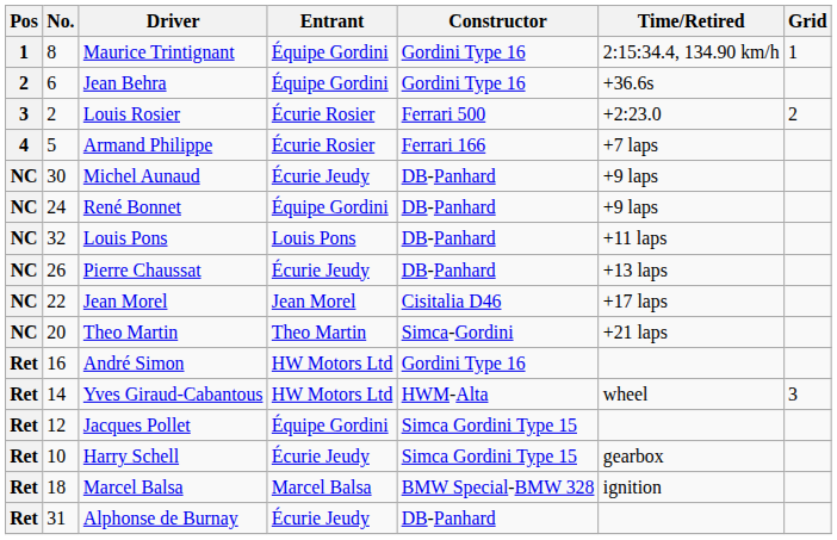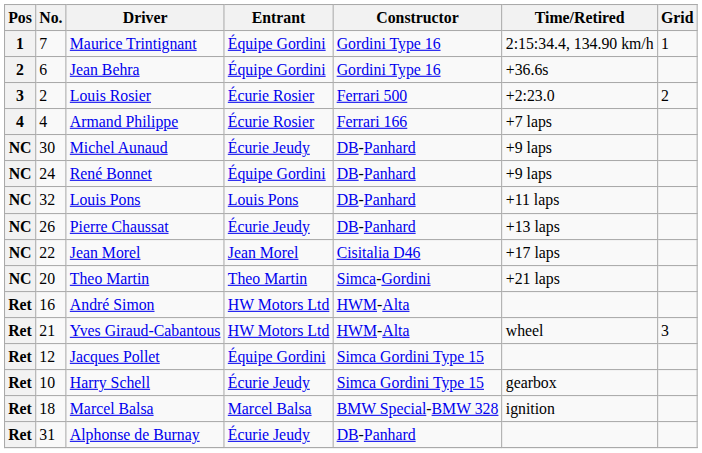 <table class="wikitable" style="font-size: 95%;">
 <tr>
 <th>Pos</th>
 <th>No.</th>
 <th>Driver</th>
 <th>Entrant</th>
 <th>Constructor</th>
 <th>Time/Retired</th>
 <th>Grid</th>
 </tr>
 <tr>
 <th>1</th>
-<td>8</td>
+<td>7</td>
 <td> <a href='#'>Maurice Trintignant</a></td>
 <td><a href='#'>Équipe Gordini</a></td>
 <td><a href='#'>Gordini Type 16</a></td>
 <td>2:15:34.4, 134.90 km/h</td>
 <td>1</td>
 </tr>
 <tr>
 <th>2</th>
 <td>6</td>
 <td> <a href='#'>Jean Behra</a></td>
 <td><a href='#'>Équipe Gordini</a></td>
 <td><a href='#'>Gordini Type 16</a></td>
 <td>+36.6s</td>
 <td></td>
 </tr>
 <tr>
 <th>3</th>
 <td>2</td>
 <td> <a href='#'>Louis Rosier</a></td>
 <td><a href='#'>Écurie Rosier</a></td>
 <td><a href='#'>Ferrari 500</a></td>
 <td>+2:23.0</td>
 <td>2</td>
 </tr>
 <tr>
 <th>4</th>
-<td>5</td>
+<td>4</td>
 <td> <a href='#'>Armand Philippe</a></td>
 <td><a href='#'>Écurie Rosier</a></td>
 <td><a href='#'>Ferrari 166</a></td>
 <td>+7 laps</td>
 <td></td>
 </tr>
 <tr>
 <th>NC</th>
 <td>30</td>
 <td> <a href='#'>Michel Aunaud</a></td>
 <td><a href='#'>Écurie Jeudy</a></td>
 <td><a href='#'>DB</a>-<a href='#'>Panhard</a></td>
 <td>+9 laps</td>
 <td></td>
 </tr>
 <tr>
 <th>NC</th>
 <td>24</td>
 <td> <a href='#'>René Bonnet</a></td>
 <td><a href='#'>Équipe Gordini</a></td>
 <td><a href='#'>DB</a>-<a href='#'>Panhard</a></td>
 <td>+9 laps</td>
 <td></td>
 </tr>
 <tr>
 <th>NC</th>
 <td>32</td>
 <td> <a href='#'>Louis Pons</a></td>
 <td><a href='#'>Louis Pons</a></td>
 <td><a href='#'>DB</a>-<a href='#'>Panhard</a></td>
 <td>+11 laps</td>
 <td></td>
 </tr>
 <tr>
 <th>NC</th>
 <td>26</td>
 <td> <a href='#'>Pierre Chaussat</a></td>
 <td><a href='#'>Écurie Jeudy</a></td>
 <td><a href='#'>DB</a>-<a href='#'>Panhard</a></td>
 <td>+13 laps</td>
 <td></td>
 </tr>
 <tr>
 <th>NC</th>
 <td>22</td>
 <td> <a href='#'>Jean Morel</a></td>
 <td><a href='#'>Jean Morel</a></td>
 <td><a href='#'>Cisitalia D46</a></td>
 <td>+17 laps</td>
 <td></td>
 </tr>
 <tr>
 <th>NC</th>
 <td>20</td>
 <td> <a href='#'>Theo Martin</a></td>
 <td><a href='#'>Theo Martin</a></td>
 <td><a href='#'>Simca</a>-<a href='#'>Gordini</a></td>
 <td>+21 laps</td>
 <td></td>
 </tr>
 <tr>
 <th>Ret</th>
 <td>16</td>
 <td> <a href='#'>André Simon</a></td>
 <td><a href='#'>HW Motors Ltd</a></td>
-<td><a href='#'>Gordini Type 16</a></td>
+<td><a href='#'>HWM</a>-<a href='#'>Alta</a></td>
 <td></td>
 <td></td>
 </tr>
 <tr>
 <th>Ret</th>
-<td>14</td>
+<td>21</td>
 <td> <a href='#'>Yves Giraud-Cabantous</a></td>
 <td><a href='#'>HW Motors Ltd</a></td>
 <td><a href='#'>HWM</a>-<a href='#'>Alta</a></td>
 <td>wheel</td>
 <td>3</td>
 </tr>
 <tr>
 <th>Ret</th>
 <td>12</td>
 <td> <a href='#'>Jacques Pollet</a></td>
 <td><a href='#'>Équipe Gordini</a></td>
 <td><a href='#'>Simca Gordini Type 15</a></td>
 <td></td>
 <td></td>
 </tr>
 <tr>
 <th>Ret</th>
 <td>10</td>
 <td> <a href='#'>Harry Schell</a></td>
 <td><a href='#'>Écurie Jeudy</a></td>
 <td><a href='#'>Simca Gordini Type 15</a></td>
 <td>gearbox</td>
 <td></td>
 </tr>
 <tr>
 <th>Ret</th>
 <td>18</td>
 <td> <a href='#'>Marcel Balsa</a></td>
 <td><a href='#'>Marcel Balsa</a></td>
 <td><a href='#'>BMW Special</a>-<a href='#'>BMW 328</a></td>
 <td>ignition</td>
 <td></td>
 </tr>
 <tr>
 <th>Ret</th>
 <td>31</td>
 <td> <a href='#'>Alphonse de Burnay</a></td>
 <td><a href='#'>Écurie Jeudy</a></td>
 <td><a href='#'>DB</a>-<a href='#'>Panhard</a></td>
 <td></td>
 <td></td>
 </tr>
 <tr>
 </tr>
 </table>
